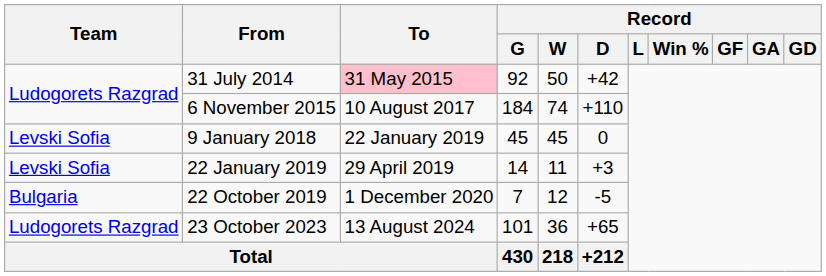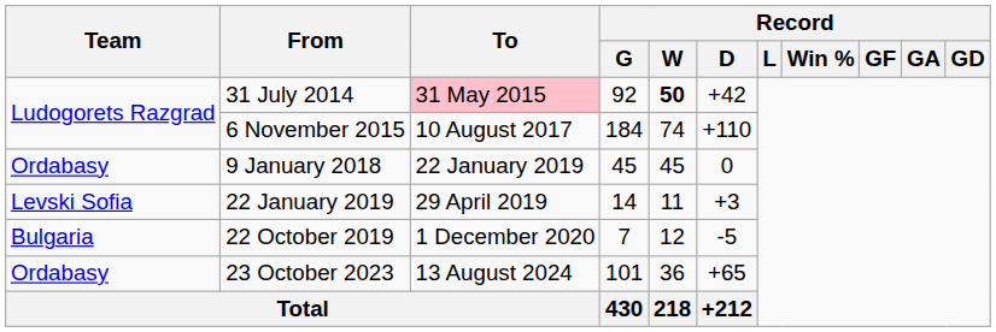 <table class="wikitable" style="text-align: center">
 <tr>
 <th rowspan=2>Team</th>
 <th rowspan=2>From</th>
 <th rowspan=2>To</th>
 <th colspan=8>Record</th>
 </tr>
 <tr>
 <th>G</th>
 <th>W</th>
 <th>D</th>
 <th>L</th>
 <th>Win %</th>
 <th>GF</th>
 <th>GA</th>
 <th>GD</th>
 </tr>
 <tr>
 <td rowspan="2" align="left"> <a href='#'>Ludogorets Razgrad</a></td>
 <td rowspan="1" align="left">31 July 2014</td>
 <td rowspan="1" align="left" style="background: pink;">31 May 2015<br></td>
 <td align="center">92</td>
-<td align="center">50</td>
+<td align="center"><strong>50</strong></td>
 <td align="center">+42</td>
 </tr>
 <tr>
 <td rowspan="1" align="left">6 November 2015</td>
 <td rowspan="1" align="left">10 August 2017<br></td>
 <td align="center">184</td>
 <td align="center">74</td>
 <td align="center">+110</td>
 </tr>
 <tr>
-<td rowspan="1" align="left"> <a href='#'>Levski Sofia</a></td>
+<td rowspan="1" align="left"> <a href='#'>Ordabasy</a></td>
 <td rowspan="1" align="left">9 January 2018</td>
 <td rowspan="1" align="left">22 January 2019<br></td>
 <td align="center">45</td>
 <td align="center">45</td>
 <td align="center">0</td>
 </tr>
 <tr>
 <td rowspan="1" align="left"> <a href='#'>Levski Sofia</a></td>
 <td rowspan="1" align="left">22 January 2019</td>
 <td rowspan="1" align="left">29 April 2019<br></td>
 <td align="center">14</td>
 <td align="center">11</td>
 <td align="center">+3</td>
 </tr>
 <tr>
 <td rowspan="1" align="left"> <a href='#'>Bulgaria</a></td>
 <td rowspan="1" align="left">22 October 2019</td>
 <td rowspan="1" align="left">1 December 2020<br></td>
 <td align="center">7</td>
 <td align="center">12</td>
 <td align="center">-5</td>
 </tr>
 <tr>
-<td rowspan="1" align="left"> <a href='#'>Ludogorets Razgrad</a></td>
+<td rowspan="1" align="left"> <a href='#'>Ordabasy</a></td>
 <td rowspan="1" align="left">23 October 2023</td>
 <td rowspan="1" align="left">13 August 2024<br></td>
 <td align="center">101</td>
 <td align="center">36</td>
 <td align="center">+65</td>
 </tr>
 <tr>
 <th colspan="3">Total<br></th>
 <th align="center">430</th>
 <th align="center">218</th>
 <th align="center">+212</th>
 </tr>
 </table>
